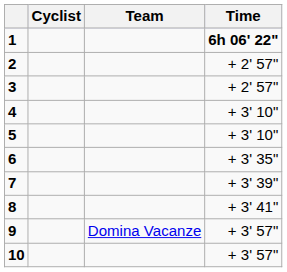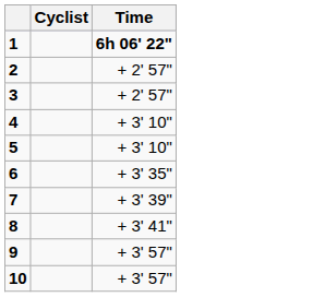 <table class="wikitable">
 <tr style="background:#ccccff;">
 <th></th>
 <th>Cyclist</th>
-<th>Team</th>
 <th>Time</th>
 </tr>
 <tr>
 <td><strong>1</strong></td>
-<td><strong></strong></td>
 <td><strong></strong></td>
 <td align="right"><strong>6h 06' 22"</strong></td>
 </tr>
 <tr>
 <td><strong>2</strong></td>
 <td></td>
-<td></td>
 <td align="right">+ 2' 57"</td>
 </tr>
 <tr>
 <td><strong>3</strong></td>
-<td></td>
 <td></td>
 <td align="right">+ 2' 57"</td>
 </tr>
 <tr>
 <td><strong>4</strong></td>
 <td></td>
-<td></td>
 <td align="right">+ 3' 10"</td>
 </tr>
 <tr>
 <td><strong>5</strong></td>
-<td></td>
 <td></td>
 <td align="right">+ 3' 10"</td>
 </tr>
 <tr>
 <td><strong>6</strong></td>
 <td></td>
-<td></td>
 <td align="right">+ 3' 35"</td>
 </tr>
 <tr>
 <td><strong>7</strong></td>
-<td></td>
 <td></td>
 <td align="right">+ 3' 39"</td>
 </tr>
 <tr>
 <td><strong>8</strong></td>
 <td></td>
-<td></td>
 <td align="right">+ 3' 41"</td>
 </tr>
 <tr>
 <td><strong>9</strong></td>
 <td></td>
-<td><a href='#'>Domina Vacanze</a></td>
 <td align="right">+ 3' 57"</td>
 </tr>
 <tr>
 <td><strong>10</strong></td>
 <td></td>
-<td></td>
 <td align="right">+ 3' 57"</td>
 </tr>
 </table>
